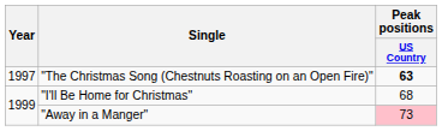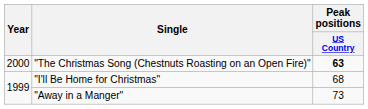 <table class="wikitable" style="text-align:center;">
 <tr>
 <th rowspan="2">Year</th>
 <th rowspan="2">Single</th>
 <th colspan="1">Peak positions</th>
 </tr>
 <tr style="font-size:smaller;">
 <th width="65"><a href='#'>US Country</a></th>
 </tr>
 <tr>
-<td>1997</td>
+<td>2000</td>
 <td align="left">"The Christmas Song (Chestnuts Roasting on an Open Fire)"</td>
 <td><strong>63</strong></td>
 </tr>
 <tr>
 <td rowspan="2">1999</td>
 <td align="left">"I'll Be Home for Christmas"</td>
 <td>68</td>
 </tr>
 <tr>
 <td align="left">"Away in a Manger"</td>
-<td style="background: pink;">73</td>
+<td>73</td>
 </tr>
 </table>
